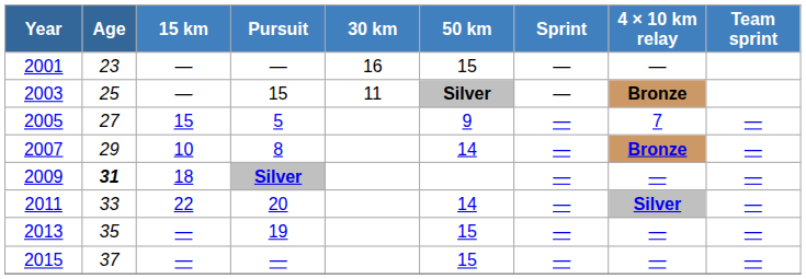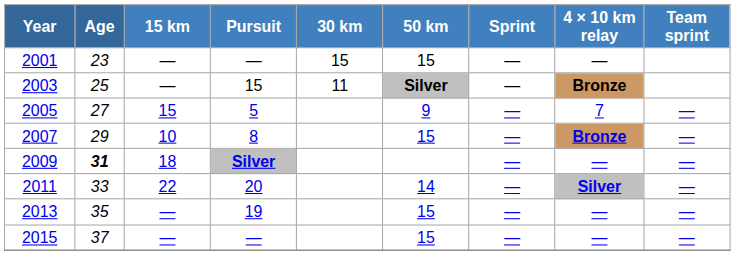 <table class="wikitable" style="font-size:95%; text-align:center; border:grey solid 1px; border-collapse:collapse; background:#ffffff;">
 <tr>
 <th style="background-color:#369; color:white; width:60px;"> Year </th>
 <th style="background-color:#369; color:white; width:40px;"> Age </th>
 <th style="background-color:#4180be; color:white; width:75px;"> 15 km </th>
 <th style="background-color:#4180be; color:white; width:75px;"> Pursuit </th>
 <th style="background-color:#4180be; color:white; width:75px;"> 30 km </th>
 <th style="background-color:#4180be; color:white; width:75px;"> 50 km </th>
 <th style="background-color:#4180be; color:white; width:75px;"> Sprint </th>
 <th style="background-color:#4180be; color:white; width:75px;"> 4 × 10 km <br> relay </th>
 <th style="background-color:#4180be; color:white; width:75px;"> Team <br> sprint </th>
 </tr>
 <tr>
 <td><a href='#'>2001</a></td>
 <td><em>23</em></td>
 <td>—</td>
 <td>—</td>
-<td>16</td>
+<td>15</td>
 <td>15</td>
 <td>—</td>
 <td>—</td>
 <td></td>
 </tr>
 <tr>
 <td><a href='#'>2003</a></td>
 <td><em>25</em></td>
 <td>—</td>
 <td>15</td>
 <td>11</td>
 <td style="background:silver;"><strong>Silver</strong></td>
 <td>—</td>
 <td bgcolor="cc9966"><strong>Bronze</strong></td>
 <td></td>
 </tr>
 <tr>
 <td><a href='#'>2005</a></td>
 <td><em>27</em></td>
 <td><a href='#'>15</a></td>
 <td><a href='#'>5</a></td>
 <td></td>
 <td><a href='#'>9</a></td>
 <td><a href='#'>—</a></td>
 <td><a href='#'>7</a></td>
 <td><a href='#'>—</a></td>
 </tr>
 <tr>
 <td><a href='#'>2007</a></td>
 <td><em>29</em></td>
 <td><a href='#'>10</a></td>
 <td><a href='#'>8</a></td>
 <td></td>
-<td><a href='#'>14</a></td>
+<td><a href='#'>15</a></td>
 <td><a href='#'>—</a></td>
 <td bgcolor="cc9966"><a href='#'><strong>Bronze</strong></a></td>
 <td><a href='#'>—</a></td>
 </tr>
 <tr>
 <td><a href='#'>2009</a></td>
 <td><strong><em>31</em></strong></td>
 <td><a href='#'>18</a></td>
 <td style="background:silver;"><a href='#'><strong>Silver</strong></a></td>
 <td></td>
 <td><a href='#'></a></td>
 <td><a href='#'>—</a></td>
 <td><a href='#'>—</a></td>
 <td><a href='#'>—</a></td>
 </tr>
 <tr>
 <td><a href='#'>2011</a></td>
 <td><em>33</em></td>
 <td><a href='#'>22</a></td>
 <td><a href='#'>20</a></td>
 <td></td>
 <td><a href='#'>14</a></td>
 <td><a href='#'>—</a></td>
 <td style="background:silver;"><a href='#'><strong>Silver</strong></a></td>
 <td><a href='#'>—</a></td>
 </tr>
 <tr>
 <td><a href='#'>2013</a></td>
 <td><em>35</em></td>
 <td><a href='#'>—</a></td>
 <td><a href='#'>19</a></td>
 <td></td>
 <td><a href='#'>15</a></td>
 <td><a href='#'>—</a></td>
 <td><a href='#'>—</a></td>
 <td><a href='#'>—</a></td>
 </tr>
 <tr>
 <td><a href='#'>2015</a></td>
 <td><em>37</em></td>
 <td><a href='#'>—</a></td>
 <td><a href='#'>—</a></td>
 <td></td>
 <td><a href='#'>15</a></td>
 <td><a href='#'>—</a></td>
 <td><a href='#'>—</a></td>
 <td><a href='#'>—</a></td>
 </tr>
 <tr>
 </tr>
 </table>
